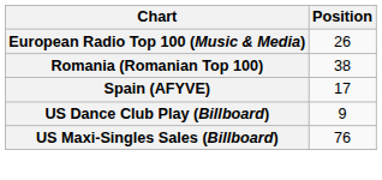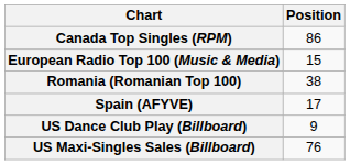 <table class="wikitable sortable plainrowheaders" style="text-align:center">
 <tr>
 <th>Chart</th>
 <th>Position</th>
 </tr>
 <tr>
+<th scope="row">Canada Top Singles (<em>RPM</em>)</th>
+<td>86</td>
+</tr>
+<tr>
 <th scope="row">European Radio Top 100 (<em>Music & Media</em>)</th>
-<td>26</td>
+<td>15</td>
 </tr>
 <tr>
 <th scope="row">Romania (Romanian Top 100)</th>
 <td>38</td>
 </tr>
 <tr>
 <th scope="row">Spain (AFYVE)</th>
 <td>17</td>
 </tr>
 <tr>
 <th scope="row">US Dance Club Play (<em>Billboard</em>)</th>
 <td>9</td>
 </tr>
 <tr>
 <th scope="row">US Maxi-Singles Sales (<em>Billboard</em>)</th>
 <td>76</td>
 </tr>
 </table>
